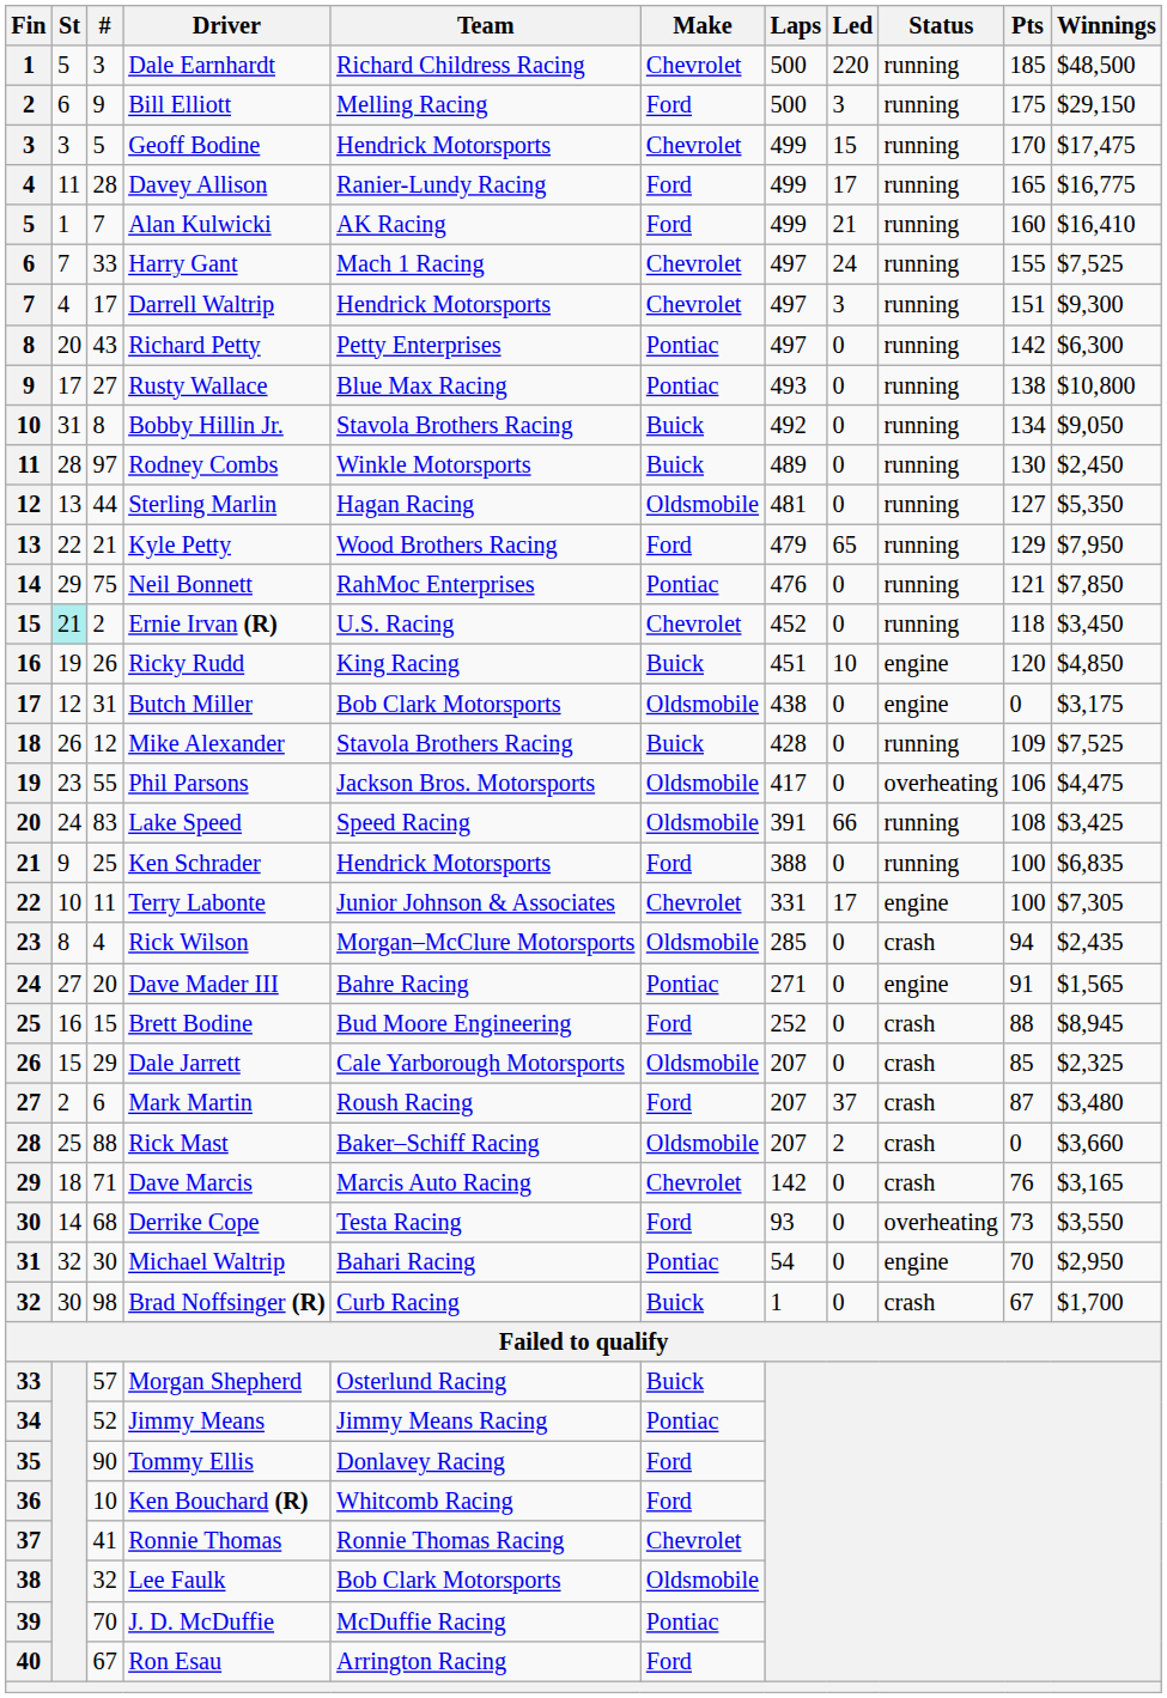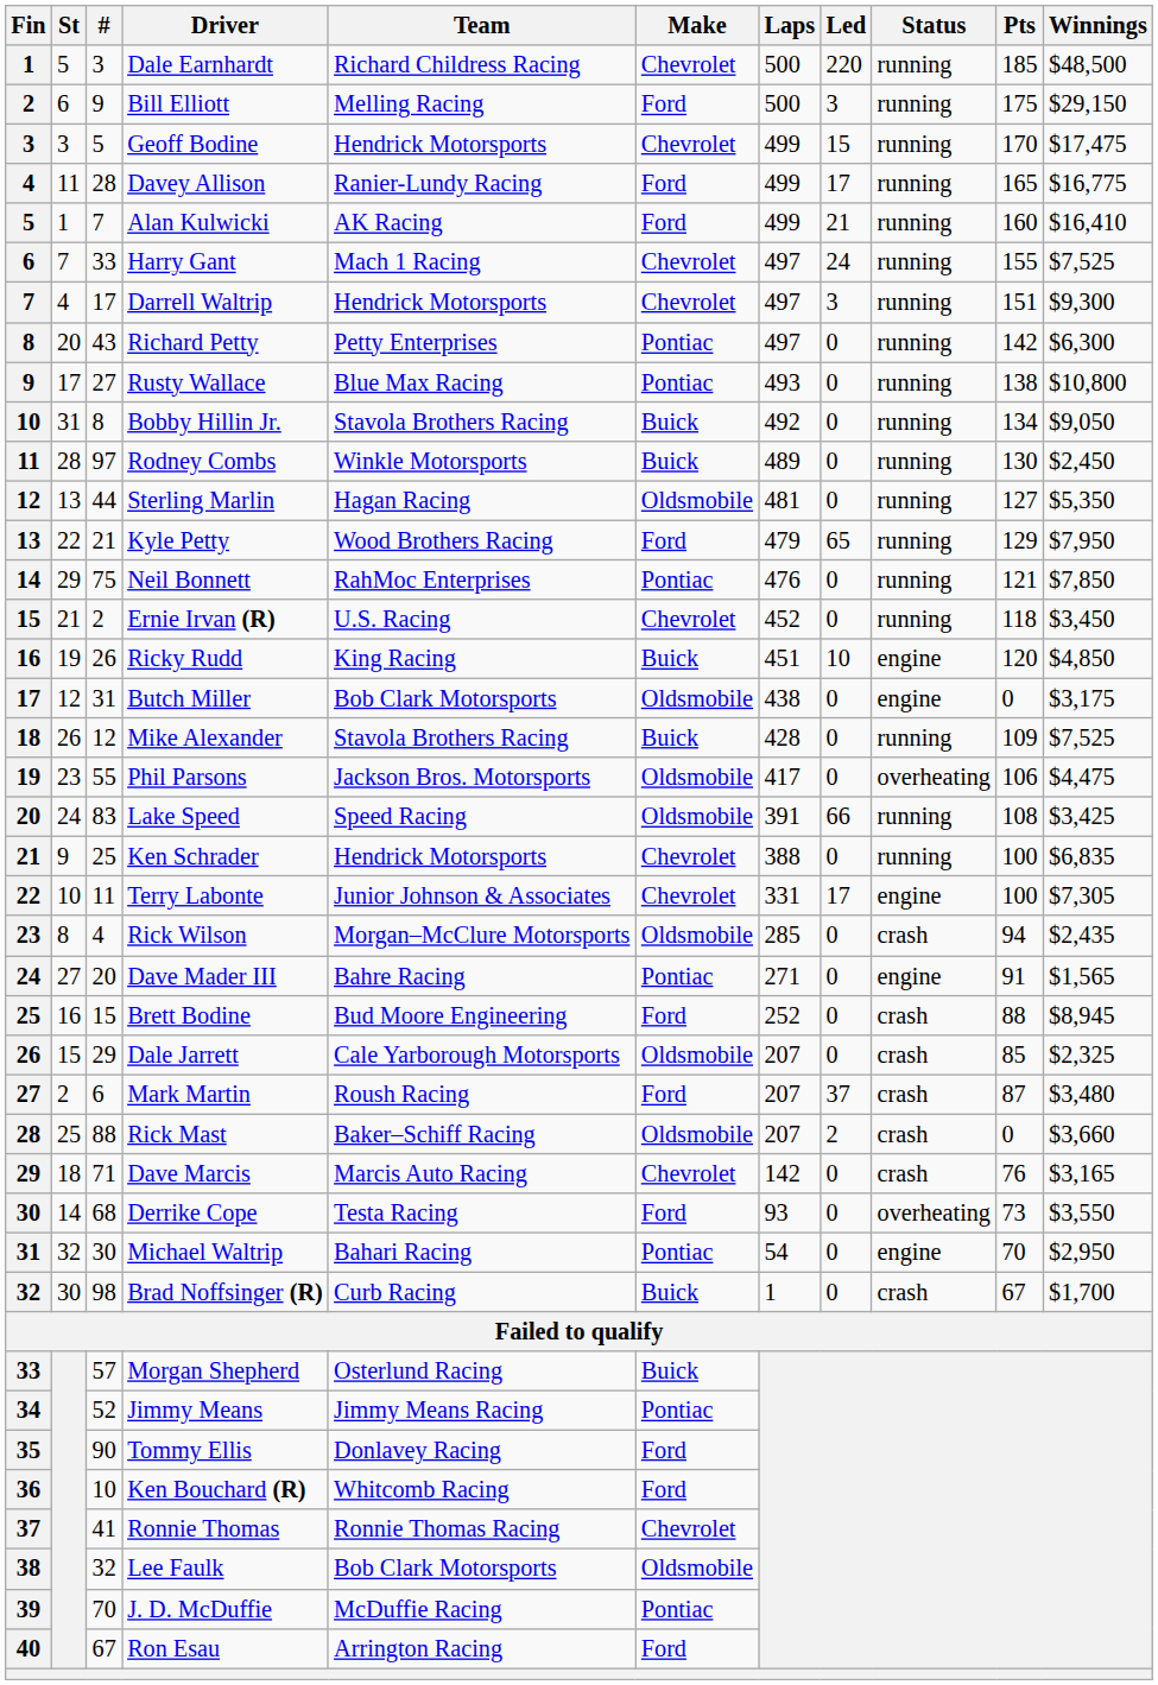 <table class="wikitable" style="font-size:95%">
 <tr>
 <th>Fin</th>
 <th>St</th>
 <th>#</th>
 <th>Driver</th>
 <th>Team</th>
 <th>Make</th>
 <th>Laps</th>
 <th>Led</th>
 <th>Status</th>
 <th>Pts</th>
 <th>Winnings</th>
 </tr>
 <tr>
 <th>1</th>
 <td>5</td>
 <td>3</td>
 <td><a href='#'>Dale Earnhardt</a></td>
 <td><a href='#'>Richard Childress Racing</a></td>
 <td><a href='#'>Chevrolet</a></td>
 <td>500</td>
 <td>220</td>
 <td>running</td>
 <td>185</td>
 <td>$48,500</td>
 </tr>
 <tr>
 <th>2</th>
 <td>6</td>
 <td>9</td>
 <td><a href='#'>Bill Elliott</a></td>
 <td><a href='#'>Melling Racing</a></td>
 <td><a href='#'>Ford</a></td>
 <td>500</td>
 <td>3</td>
 <td>running</td>
 <td>175</td>
 <td>$29,150</td>
 </tr>
 <tr>
 <th>3</th>
 <td>3</td>
 <td>5</td>
 <td><a href='#'>Geoff Bodine</a></td>
 <td><a href='#'>Hendrick Motorsports</a></td>
 <td><a href='#'>Chevrolet</a></td>
 <td>499</td>
 <td>15</td>
 <td>running</td>
 <td>170</td>
 <td>$17,475</td>
 </tr>
 <tr>
 <th>4</th>
 <td>11</td>
 <td>28</td>
 <td><a href='#'>Davey Allison</a></td>
 <td><a href='#'>Ranier-Lundy Racing</a></td>
 <td><a href='#'>Ford</a></td>
 <td>499</td>
 <td>17</td>
 <td>running</td>
 <td>165</td>
 <td>$16,775</td>
 </tr>
 <tr>
 <th>5</th>
 <td>1</td>
 <td>7</td>
 <td><a href='#'>Alan Kulwicki</a></td>
 <td><a href='#'>AK Racing</a></td>
 <td><a href='#'>Ford</a></td>
 <td>499</td>
 <td>21</td>
 <td>running</td>
 <td>160</td>
 <td>$16,410</td>
 </tr>
 <tr>
 <th>6</th>
 <td>7</td>
 <td>33</td>
 <td><a href='#'>Harry Gant</a></td>
 <td><a href='#'>Mach 1 Racing</a></td>
 <td><a href='#'>Chevrolet</a></td>
 <td>497</td>
 <td>24</td>
 <td>running</td>
 <td>155</td>
 <td>$7,525</td>
 </tr>
 <tr>
 <th>7</th>
 <td>4</td>
 <td>17</td>
 <td><a href='#'>Darrell Waltrip</a></td>
 <td><a href='#'>Hendrick Motorsports</a></td>
 <td><a href='#'>Chevrolet</a></td>
 <td>497</td>
 <td>3</td>
 <td>running</td>
 <td>151</td>
 <td>$9,300</td>
 </tr>
 <tr>
 <th>8</th>
 <td>20</td>
 <td>43</td>
 <td><a href='#'>Richard Petty</a></td>
 <td><a href='#'>Petty Enterprises</a></td>
 <td><a href='#'>Pontiac</a></td>
 <td>497</td>
 <td>0</td>
 <td>running</td>
 <td>142</td>
 <td>$6,300</td>
 </tr>
 <tr>
 <th>9</th>
 <td>17</td>
 <td>27</td>
 <td><a href='#'>Rusty Wallace</a></td>
 <td><a href='#'>Blue Max Racing</a></td>
 <td><a href='#'>Pontiac</a></td>
 <td>493</td>
 <td>0</td>
 <td>running</td>
 <td>138</td>
 <td>$10,800</td>
 </tr>
 <tr>
 <th>10</th>
 <td>31</td>
 <td>8</td>
 <td><a href='#'>Bobby Hillin Jr.</a></td>
 <td><a href='#'>Stavola Brothers Racing</a></td>
 <td><a href='#'>Buick</a></td>
 <td>492</td>
 <td>0</td>
 <td>running</td>
 <td>134</td>
 <td>$9,050</td>
 </tr>
 <tr>
 <th>11</th>
 <td>28</td>
 <td>97</td>
 <td><a href='#'>Rodney Combs</a></td>
 <td><a href='#'>Winkle Motorsports</a></td>
 <td><a href='#'>Buick</a></td>
 <td>489</td>
 <td>0</td>
 <td>running</td>
 <td>130</td>
 <td>$2,450</td>
 </tr>
 <tr>
 <th>12</th>
 <td>13</td>
 <td>44</td>
 <td><a href='#'>Sterling Marlin</a></td>
 <td><a href='#'>Hagan Racing</a></td>
 <td><a href='#'>Oldsmobile</a></td>
 <td>481</td>
 <td>0</td>
 <td>running</td>
 <td>127</td>
 <td>$5,350</td>
 </tr>
 <tr>
 <th>13</th>
 <td>22</td>
 <td>21</td>
 <td><a href='#'>Kyle Petty</a></td>
 <td><a href='#'>Wood Brothers Racing</a></td>
 <td><a href='#'>Ford</a></td>
 <td>479</td>
 <td>65</td>
 <td>running</td>
 <td>129</td>
 <td>$7,950</td>
 </tr>
 <tr>
 <th>14</th>
 <td>29</td>
 <td>75</td>
 <td><a href='#'>Neil Bonnett</a></td>
 <td><a href='#'>RahMoc Enterprises</a></td>
 <td><a href='#'>Pontiac</a></td>
 <td>476</td>
 <td>0</td>
 <td>running</td>
 <td>121</td>
 <td>$7,850</td>
 </tr>
 <tr>
 <th>15</th>
-<td style="background: paleturquoise;">21</td>
+<td>21</td>
 <td>2</td>
 <td><a href='#'>Ernie Irvan</a> <strong>(R)</strong></td>
 <td><a href='#'>U.S. Racing</a></td>
 <td><a href='#'>Chevrolet</a></td>
 <td>452</td>
 <td>0</td>
 <td>running</td>
 <td>118</td>
 <td>$3,450</td>
 </tr>
 <tr>
 <th>16</th>
 <td>19</td>
 <td>26</td>
 <td><a href='#'>Ricky Rudd</a></td>
 <td><a href='#'>King Racing</a></td>
 <td><a href='#'>Buick</a></td>
 <td>451</td>
 <td>10</td>
 <td>engine</td>
 <td>120</td>
 <td>$4,850</td>
 </tr>
 <tr>
 <th>17</th>
 <td>12</td>
 <td>31</td>
 <td><a href='#'>Butch Miller</a></td>
 <td><a href='#'>Bob Clark Motorsports</a></td>
 <td><a href='#'>Oldsmobile</a></td>
 <td>438</td>
 <td>0</td>
 <td>engine</td>
 <td>0</td>
 <td>$3,175</td>
 </tr>
 <tr>
 <th>18</th>
 <td>26</td>
 <td>12</td>
 <td><a href='#'>Mike Alexander</a></td>
 <td><a href='#'>Stavola Brothers Racing</a></td>
 <td><a href='#'>Buick</a></td>
 <td>428</td>
 <td>0</td>
 <td>running</td>
 <td>109</td>
 <td>$7,525</td>
 </tr>
 <tr>
 <th>19</th>
 <td>23</td>
 <td>55</td>
 <td><a href='#'>Phil Parsons</a></td>
 <td><a href='#'>Jackson Bros. Motorsports</a></td>
 <td><a href='#'>Oldsmobile</a></td>
 <td>417</td>
 <td>0</td>
 <td>overheating</td>
 <td>106</td>
 <td>$4,475</td>
 </tr>
 <tr>
 <th>20</th>
 <td>24</td>
 <td>83</td>
 <td><a href='#'>Lake Speed</a></td>
 <td><a href='#'>Speed Racing</a></td>
 <td><a href='#'>Oldsmobile</a></td>
 <td>391</td>
 <td>66</td>
 <td>running</td>
 <td>108</td>
 <td>$3,425</td>
 </tr>
 <tr>
 <th>21</th>
 <td>9</td>
 <td>25</td>
 <td><a href='#'>Ken Schrader</a></td>
 <td><a href='#'>Hendrick Motorsports</a></td>
-<td><a href='#'>Ford</a></td>
+<td><a href='#'>Chevrolet</a></td>
 <td>388</td>
 <td>0</td>
 <td>running</td>
 <td>100</td>
 <td>$6,835</td>
 </tr>
 <tr>
 <th>22</th>
 <td>10</td>
 <td>11</td>
 <td><a href='#'>Terry Labonte</a></td>
 <td><a href='#'>Junior Johnson & Associates</a></td>
 <td><a href='#'>Chevrolet</a></td>
 <td>331</td>
 <td>17</td>
 <td>engine</td>
 <td>100</td>
 <td>$7,305</td>
 </tr>
 <tr>
 <th>23</th>
 <td>8</td>
 <td>4</td>
 <td><a href='#'>Rick Wilson</a></td>
 <td><a href='#'>Morgan–McClure Motorsports</a></td>
 <td><a href='#'>Oldsmobile</a></td>
 <td>285</td>
 <td>0</td>
 <td>crash</td>
 <td>94</td>
 <td>$2,435</td>
 </tr>
 <tr>
 <th>24</th>
 <td>27</td>
 <td>20</td>
 <td><a href='#'>Dave Mader III</a></td>
 <td><a href='#'>Bahre Racing</a></td>
 <td><a href='#'>Pontiac</a></td>
 <td>271</td>
 <td>0</td>
 <td>engine</td>
 <td>91</td>
 <td>$1,565</td>
 </tr>
 <tr>
 <th>25</th>
 <td>16</td>
 <td>15</td>
 <td><a href='#'>Brett Bodine</a></td>
 <td><a href='#'>Bud Moore Engineering</a></td>
 <td><a href='#'>Ford</a></td>
 <td>252</td>
 <td>0</td>
 <td>crash</td>
 <td>88</td>
 <td>$8,945</td>
 </tr>
 <tr>
 <th>26</th>
 <td>15</td>
 <td>29</td>
 <td><a href='#'>Dale Jarrett</a></td>
 <td><a href='#'>Cale Yarborough Motorsports</a></td>
 <td><a href='#'>Oldsmobile</a></td>
 <td>207</td>
 <td>0</td>
 <td>crash</td>
 <td>85</td>
 <td>$2,325</td>
 </tr>
 <tr>
 <th>27</th>
 <td>2</td>
 <td>6</td>
 <td><a href='#'>Mark Martin</a></td>
 <td><a href='#'>Roush Racing</a></td>
 <td><a href='#'>Ford</a></td>
 <td>207</td>
 <td>37</td>
 <td>crash</td>
 <td>87</td>
 <td>$3,480</td>
 </tr>
 <tr>
 <th>28</th>
 <td>25</td>
 <td>88</td>
 <td><a href='#'>Rick Mast</a></td>
 <td><a href='#'>Baker–Schiff Racing</a></td>
 <td><a href='#'>Oldsmobile</a></td>
 <td>207</td>
 <td>2</td>
 <td>crash</td>
 <td>0</td>
 <td>$3,660</td>
 </tr>
 <tr>
 <th>29</th>
 <td>18</td>
 <td>71</td>
 <td><a href='#'>Dave Marcis</a></td>
 <td><a href='#'>Marcis Auto Racing</a></td>
 <td><a href='#'>Chevrolet</a></td>
 <td>142</td>
 <td>0</td>
 <td>crash</td>
 <td>76</td>
 <td>$3,165</td>
 </tr>
 <tr>
 <th>30</th>
 <td>14</td>
 <td>68</td>
 <td><a href='#'>Derrike Cope</a></td>
 <td><a href='#'>Testa Racing</a></td>
 <td><a href='#'>Ford</a></td>
 <td>93</td>
 <td>0</td>
 <td>overheating</td>
 <td>73</td>
 <td>$3,550</td>
 </tr>
 <tr>
 <th>31</th>
 <td>32</td>
 <td>30</td>
 <td><a href='#'>Michael Waltrip</a></td>
 <td><a href='#'>Bahari Racing</a></td>
 <td><a href='#'>Pontiac</a></td>
 <td>54</td>
 <td>0</td>
 <td>engine</td>
 <td>70</td>
 <td>$2,950</td>
 </tr>
 <tr>
 <th>32</th>
 <td>30</td>
 <td>98</td>
 <td><a href='#'>Brad Noffsinger</a> <strong>(R)</strong></td>
 <td><a href='#'>Curb Racing</a></td>
 <td><a href='#'>Buick</a></td>
 <td>1</td>
 <td>0</td>
 <td>crash</td>
 <td>67</td>
 <td>$1,700</td>
 </tr>
 <tr>
 <th colspan="11">Failed to qualify</th>
 </tr>
 <tr>
 <th>33</th>
 <th rowspan="8"></th>
 <td>57</td>
 <td><a href='#'>Morgan Shepherd</a></td>
 <td><a href='#'>Osterlund Racing</a></td>
 <td><a href='#'>Buick</a></td>
 <th colspan="5" rowspan="8"></th>
 </tr>
 <tr>
 <th>34</th>
 <td>52</td>
 <td><a href='#'>Jimmy Means</a></td>
 <td><a href='#'>Jimmy Means Racing</a></td>
 <td><a href='#'>Pontiac</a></td>
 </tr>
 <tr>
 <th>35</th>
 <td>90</td>
 <td><a href='#'>Tommy Ellis</a></td>
 <td><a href='#'>Donlavey Racing</a></td>
 <td><a href='#'>Ford</a></td>
 </tr>
 <tr>
 <th>36</th>
 <td>10</td>
 <td><a href='#'>Ken Bouchard</a> <strong>(R)</strong></td>
 <td><a href='#'>Whitcomb Racing</a></td>
 <td><a href='#'>Ford</a></td>
 </tr>
 <tr>
 <th>37</th>
 <td>41</td>
 <td><a href='#'>Ronnie Thomas</a></td>
 <td><a href='#'>Ronnie Thomas Racing</a></td>
 <td><a href='#'>Chevrolet</a></td>
 </tr>
 <tr>
 <th>38</th>
 <td>32</td>
 <td><a href='#'>Lee Faulk</a></td>
 <td><a href='#'>Bob Clark Motorsports</a></td>
 <td><a href='#'>Oldsmobile</a></td>
 </tr>
 <tr>
 <th>39</th>
 <td>70</td>
 <td><a href='#'>J. D. McDuffie</a></td>
 <td><a href='#'>McDuffie Racing</a></td>
 <td><a href='#'>Pontiac</a></td>
 </tr>
 <tr>
 <th>40</th>
 <td>67</td>
 <td><a href='#'>Ron Esau</a></td>
 <td><a href='#'>Arrington Racing</a></td>
 <td><a href='#'>Ford</a></td>
 </tr>
 <tr>
 <th colspan="11"></th>
 </tr>
 </table>
